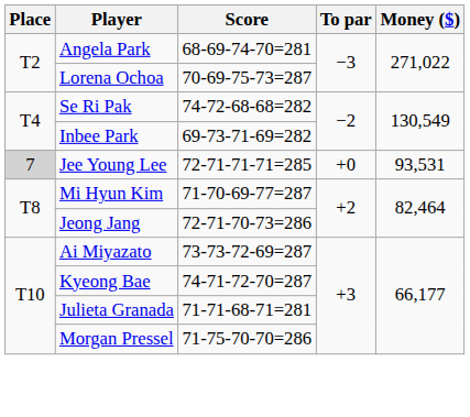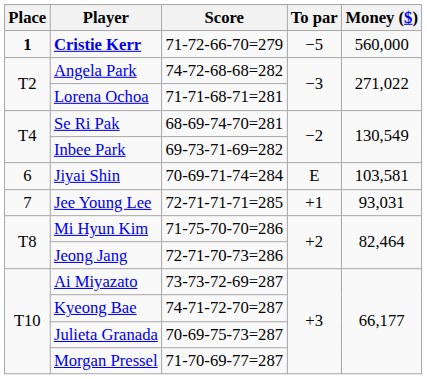 <table class="wikitable">
 <tr>
 <th>Place</th>
 <th>Player</th>
 <th>Score</th>
 <th>To par</th>
 <th>Money (<a href='#'>$</a>)</th>
 </tr>
 <tr>
+<td align="center"><strong>1</strong></td>
+<td> <strong><a href='#'>Cristie Kerr</a></strong></td>
+<td>71-72-66-70=279</td>
+<td align="center">−5</td>
+<td align="center">560,000</td>
+</tr>
+<tr>
 <td rowspan="2" align="center">T2</td>
 <td> <a href='#'>Angela Park</a></td>
-<td>68-69-74-70=281</td>
+<td>74-72-68-68=282</td>
 <td rowspan="2" align="center">−3</td>
 <td rowspan="2" align="center">271,022</td>
 </tr>
 <tr>
 <td> <a href='#'>Lorena Ochoa</a></td>
-<td>70-69-75-73=287</td>
+<td>71-71-68-71=281</td>
 </tr>
 <tr>
 <td rowspan="2" align="center">T4</td>
 <td> <a href='#'>Se Ri Pak</a></td>
-<td>74-72-68-68=282</td>
+<td>68-69-74-70=281</td>
 <td rowspan="2" align="center">−2</td>
 <td rowspan="2" align="center">130,549</td>
 </tr>
 <tr>
 <td> <a href='#'>Inbee Park</a></td>
 <td>69-73-71-69=282</td>
 </tr>
 <tr>
-<td align="center" style="background: lightgrey;">7</td>
+<td align="center">6</td>
+<td> <a href='#'>Jiyai Shin</a></td>
+<td>70-69-71-74=284</td>
+<td align="center">E</td>
+<td align="center">103,581</td>
+</tr>
+<tr>
+<td align="center">7</td>
 <td> <a href='#'>Jee Young Lee</a></td>
 <td>72-71-71-71=285</td>
-<td align="center">+0</td>
-<td align="center">93,531</td>
+<td align="center">+1</td>
+<td align="center">93,031</td>
 </tr>
 <tr>
 <td rowspan="2" align="center">T8</td>
 <td> <a href='#'>Mi Hyun Kim</a></td>
-<td>71-70-69-77=287</td>
+<td>71-75-70-70=286</td>
 <td rowspan="2" align="center">+2</td>
 <td rowspan="2" align="center">82,464</td>
 </tr>
 <tr>
 <td> <a href='#'>Jeong Jang</a></td>
 <td>72-71-70-73=286</td>
 </tr>
 <tr>
 <td rowspan="4" align="center">T10</td>
 <td> <a href='#'>Ai Miyazato</a></td>
 <td>73-73-72-69=287</td>
 <td rowspan="4" align="center">+3</td>
 <td rowspan="4" align="center">66,177</td>
 </tr>
 <tr>
 <td> <a href='#'>Kyeong Bae</a></td>
 <td>74-71-72-70=287</td>
 </tr>
 <tr>
 <td> <a href='#'>Julieta Granada</a></td>
-<td>71-71-68-71=281</td>
+<td>70-69-75-73=287</td>
 </tr>
 <tr>
 <td> <a href='#'>Morgan Pressel</a></td>
-<td>71-75-70-70=286</td>
+<td>71-70-69-77=287</td>
 </tr>
 </table>
